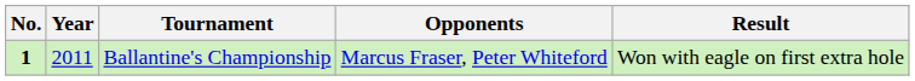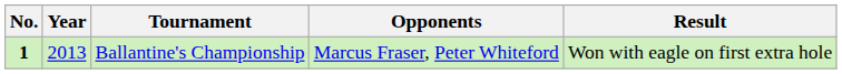 <table class="wikitable" style="font-size:95%;">
 <tr>
 <th>No.</th>
 <th>Year</th>
 <th>Tournament</th>
 <th>Opponents</th>
 <th>Result</th>
 </tr>
 <tr style="background:#D0F0C0;">
 <td align=center><strong>1</strong></td>
-<td><a href='#'>2011</a></td>
+<td><a href='#'>2013</a></td>
 <td><a href='#'>Ballantine's Championship</a></td>
 <td> <a href='#'>Marcus Fraser</a>,  <a href='#'>Peter Whiteford</a></td>
 <td>Won with eagle on first extra hole</td>
 </tr>
 </table>
